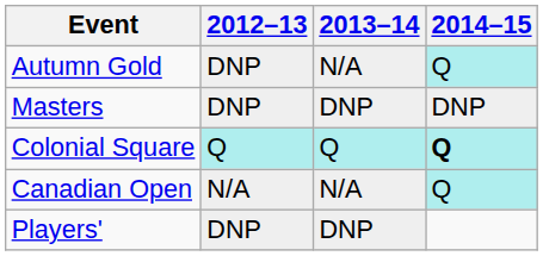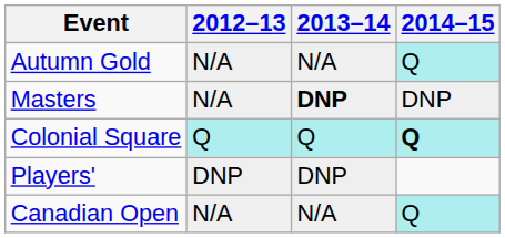 <table class="wikitable">
 <tr>
 <th>Event</th>
 <th><a href='#'>2012–13</a></th>
 <th><a href='#'>2013–14</a></th>
 <th><a href='#'>2014–15</a></th>
 </tr>
 <tr>
 <td><a href='#'>Autumn Gold</a></td>
-<td style="background:#EFEFEF;">DNP</td>
+<td style="background:#EFEFEF;">N/A</td>
 <td style="background:#EFEFEF;">N/A</td>
 <td style="background:#afeeee;">Q</td>
 </tr>
 <tr>
 <td><a href='#'>Masters</a></td>
-<td style="background:#EFEFEF;">DNP</td>
-<td style="background:#EFEFEF;">DNP</td>
+<td style="background:#EFEFEF;">N/A</td>
+<td style="background:#EFEFEF;"><strong>DNP</strong></td>
 <td style="background:#EFEFEF;">DNP</td>
 </tr>
 <tr>
 <td><a href='#'>Colonial Square</a></td>
 <td style="background:#afeeee;">Q</td>
 <td style="background:#afeeee;">Q</td>
 <td style="background:#afeeee;"><strong>Q</strong></td>
 </tr>
 <tr>
+<td><a href='#'>Players'</a></td>
+<td style="background:#EFEFEF;">DNP</td>
+<td style="background:#EFEFEF;">DNP</td>
+<td></td>
+</tr>
+<tr>
 <td><a href='#'>Canadian Open</a></td>
 <td style="background:#EFEFEF;">N/A</td>
 <td style="background:#EFEFEF;">N/A</td>
 <td style="background:#afeeee;">Q</td>
 </tr>
-<tr>
-<td><a href='#'>Players'</a></td>
-<td style="background:#EFEFEF;">DNP</td>
-<td style="background:#EFEFEF;">DNP</td>
-<td></td>
-</tr>
 </table>
